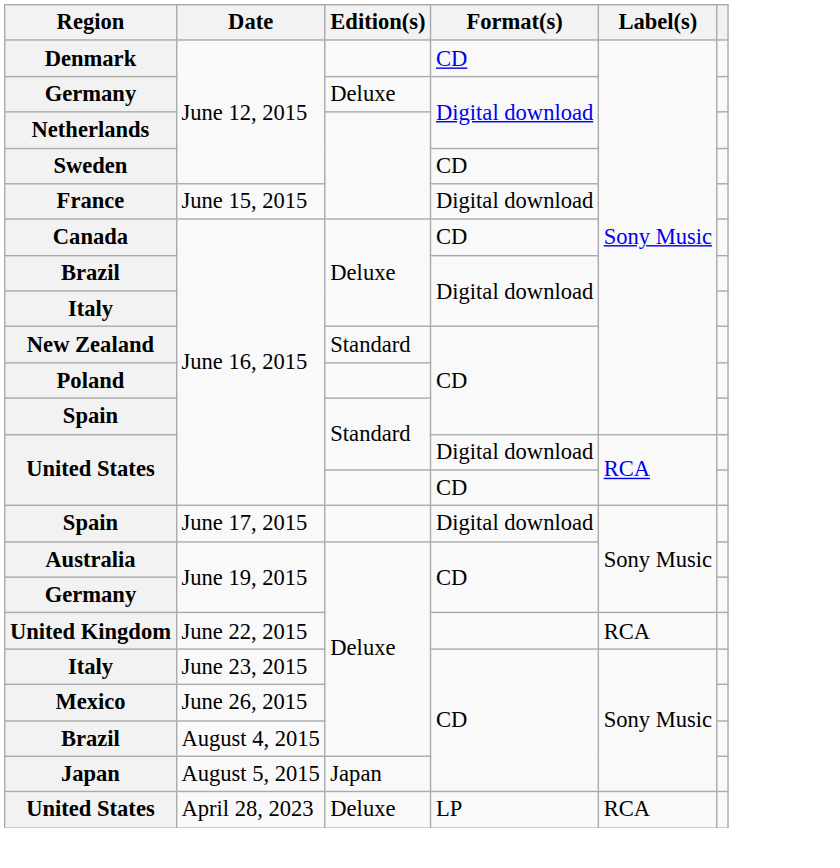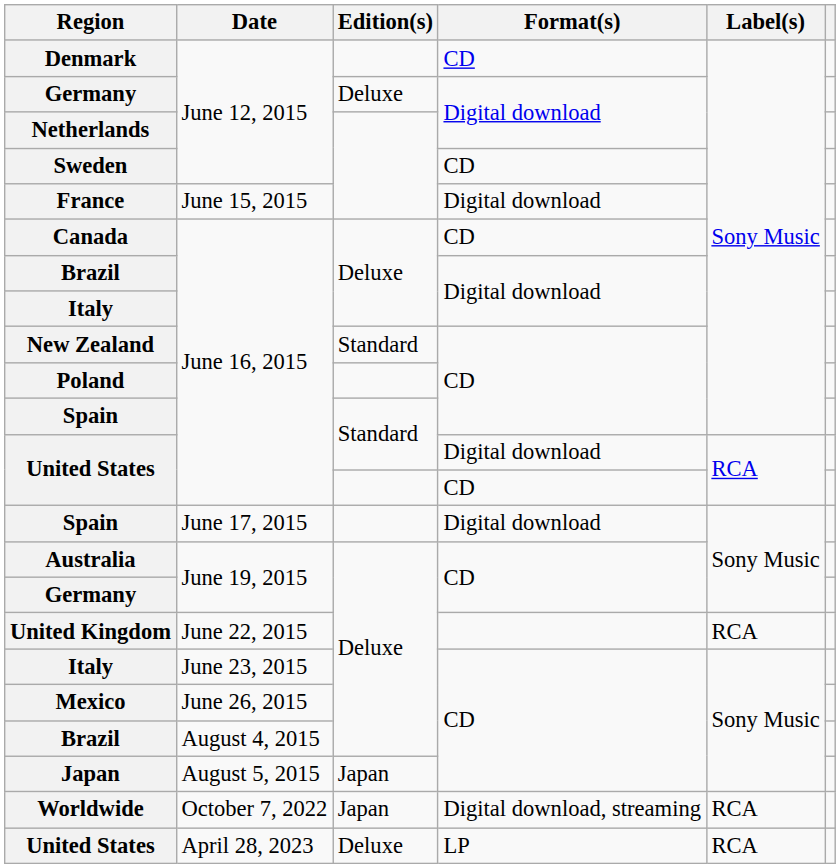 <table class="wikitable plainrowheaders">
 <tr>
 <th align="center">Region</th>
 <th align="center">Date</th>
 <th align="center">Edition(s)</th>
 <th align="center">Format(s)</th>
 <th align="center">Label(s)</th>
 <th align="center"></th>
 </tr>
 <tr>
 <th scope="row">Denmark</th>
 <td rowspan="4">June 12, 2015</td>
 <td></td>
 <td><a href='#'>CD</a></td>
 <td rowspan="11"><a href='#'>Sony Music</a></td>
 <td></td>
 </tr>
 <tr>
 <th scope="row">Germany</th>
 <td>Deluxe</td>
 <td rowspan="2"><a href='#'>Digital download</a></td>
 <td></td>
 </tr>
 <tr>
 <th scope="row">Netherlands</th>
 <td rowspan="3"></td>
 <td></td>
 </tr>
 <tr>
 <th scope="row">Sweden</th>
 <td>CD</td>
 <td></td>
 </tr>
 <tr>
 <th scope="row">France</th>
 <td>June 15, 2015</td>
 <td>Digital download</td>
 <td></td>
 </tr>
 <tr>
 <th scope="row">Canada</th>
 <td rowspan="8">June 16, 2015</td>
 <td rowspan="3">Deluxe</td>
 <td>CD</td>
 <td></td>
 </tr>
 <tr>
 <th scope="row">Brazil</th>
 <td rowspan="2">Digital download</td>
 <td></td>
 </tr>
 <tr>
 <th scope="row">Italy</th>
 <td></td>
 </tr>
 <tr>
 <th scope="row">New Zealand</th>
 <td>Standard</td>
 <td rowspan="3">CD</td>
 <td></td>
 </tr>
 <tr>
 <th scope="row">Poland</th>
 <td></td>
 <td></td>
 </tr>
 <tr>
 <th scope="row">Spain</th>
 <td rowspan="2">Standard</td>
 <td></td>
 </tr>
 <tr>
 <th scope="row" rowspan="2">United States</th>
 <td>Digital download</td>
 <td rowspan="2"><a href='#'>RCA</a></td>
 <td></td>
 </tr>
 <tr>
 <td></td>
 <td>CD</td>
 <td></td>
 </tr>
 <tr>
 <th scope="row">Spain</th>
 <td>June 17, 2015</td>
 <td></td>
 <td>Digital download</td>
 <td rowspan="3">Sony Music</td>
 <td></td>
 </tr>
 <tr>
 <th scope="row">Australia</th>
 <td rowspan="2">June 19, 2015</td>
 <td rowspan="6">Deluxe</td>
 <td rowspan="2">CD</td>
 <td></td>
 </tr>
 <tr>
 <th scope="row">Germany</th>
 <td></td>
 </tr>
 <tr>
 <th scope="row">United Kingdom</th>
 <td>June 22, 2015</td>
 <td></td>
 <td>RCA</td>
 <td></td>
 </tr>
 <tr>
 <th scope="row">Italy</th>
 <td>June 23, 2015</td>
 <td rowspan="4">CD</td>
 <td rowspan="4">Sony Music</td>
 <td></td>
 </tr>
 <tr>
 <th scope="row">Mexico</th>
 <td>June 26, 2015</td>
 <td></td>
 </tr>
 <tr>
 <th scope="row">Brazil</th>
 <td>August 4, 2015</td>
 <td></td>
 </tr>
 <tr>
 <th scope="row">Japan</th>
 <td>August 5, 2015</td>
 <td>Japan</td>
 <td></td>
 </tr>
 <tr>
+<th scope="row">Worldwide</th>
+<td>October 7, 2022</td>
+<td>Japan</td>
+<td>Digital download, streaming</td>
+<td>RCA</td>
+<td></td>
+</tr>
+<tr>
 <th scope="row">United States</th>
 <td>April 28, 2023</td>
 <td>Deluxe</td>
 <td>LP</td>
 <td>RCA</td>
 <td></td>
 </tr>
 </table>
